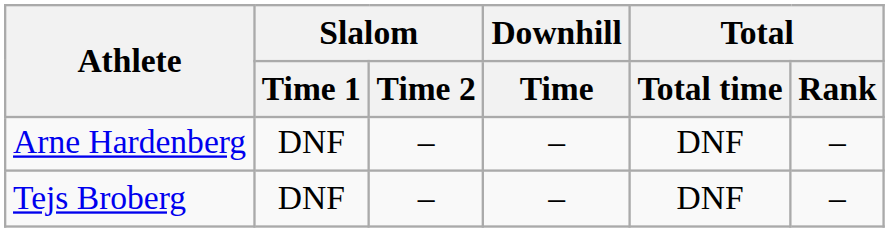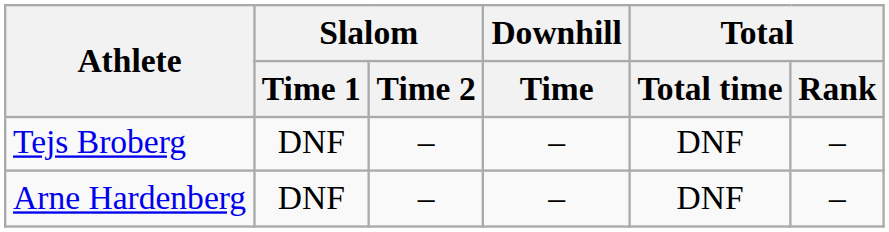 <table class="wikitable" style="font-size:90%">
 <tr>
 <th rowspan="2">Athlete</th>
 <th colspan="2">Slalom</th>
 <th>Downhill</th>
 <th colspan="2">Total</th>
 </tr>
 <tr>
 <th>Time 1</th>
 <th>Time 2</th>
 <th>Time</th>
 <th>Total time</th>
 <th>Rank</th>
 </tr>
 <tr>
+<td><a href='#'>Tejs Broberg</a></td>
+<td align="center">DNF</td>
+<td align="center">–</td>
+<td align="center">–</td>
+<td align="center">DNF</td>
+<td align="center">–</td>
+</tr>
+<tr>
 <td><a href='#'>Arne Hardenberg</a></td>
 <td align="center">DNF</td>
 <td align="center">–</td>
 <td align="center">–</td>
 <td align="center">DNF</td>
 <td align="center">–</td>
 </tr>
-<tr>
-<td><a href='#'>Tejs Broberg</a></td>
-<td align="center">DNF</td>
-<td align="center">–</td>
-<td align="center">–</td>
-<td align="center">DNF</td>
-<td align="center">–</td>
-</tr>
 </table>
